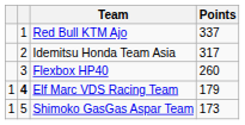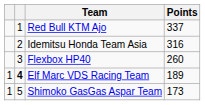 <table class="wikitable" style="font-size: 85%;">
 <tr>
 <th></th>
 <th></th>
 <th>Team</th>
 <th>Points</th>
 </tr>
 <tr>
 <td></td>
 <td align=center>1</td>
 <td> <a href='#'>Red Bull KTM Ajo</a></td>
 <td align=left>337</td>
 </tr>
 <tr>
 <td></td>
 <td align=center>2</td>
 <td> Idemitsu Honda Team Asia</td>
-<td align=left>317</td>
+<td align=left>316</td>
 </tr>
 <tr>
 <td></td>
 <td align=center>3</td>
 <td> <a href='#'>Flexbox HP40</a></td>
 <td align=left>260</td>
 </tr>
 <tr>
 <td> 1</td>
 <td align=center><strong>4</strong></td>
 <td> <a href='#'>Elf Marc VDS Racing Team</a></td>
-<td align=left>179</td>
+<td align=left>189</td>
 </tr>
 <tr>
 <td> 1</td>
 <td align=center>5</td>
 <td> <a href='#'>Shimoko GasGas Aspar Team</a></td>
 <td align=left>173</td>
 </tr>
 </table>
